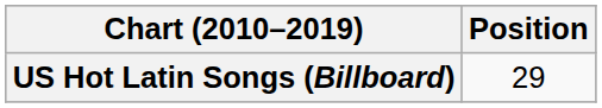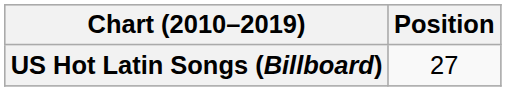 <table class="wikitable plainrowheaders" style="text-align:center">
 <tr>
 <th scope="col">Chart (2010–2019)</th>
 <th scope="col">Position</th>
 </tr>
 <tr>
 <th scope="row">US Hot Latin Songs (<em>Billboard</em>)</th>
-<td>29</td>
+<td>27</td>
 </tr>
 </table>
